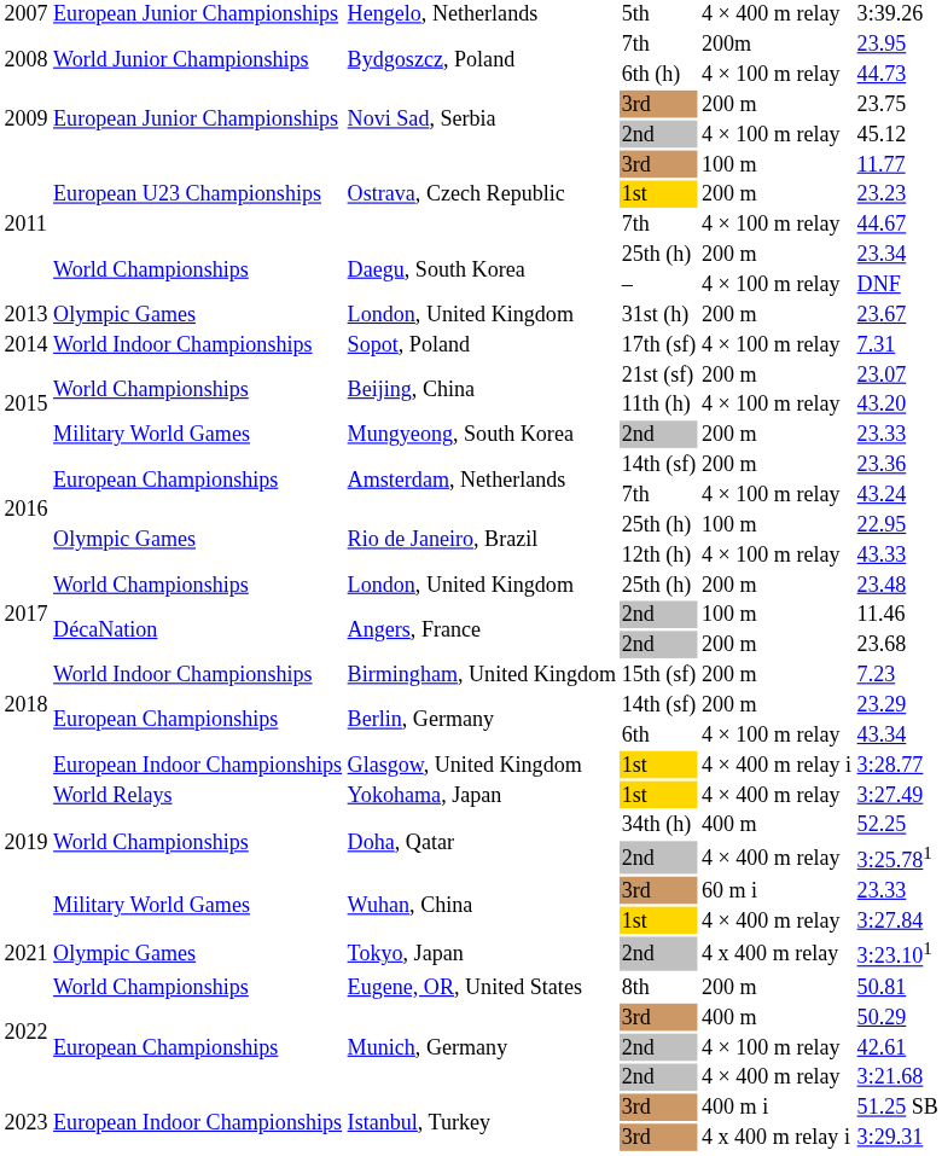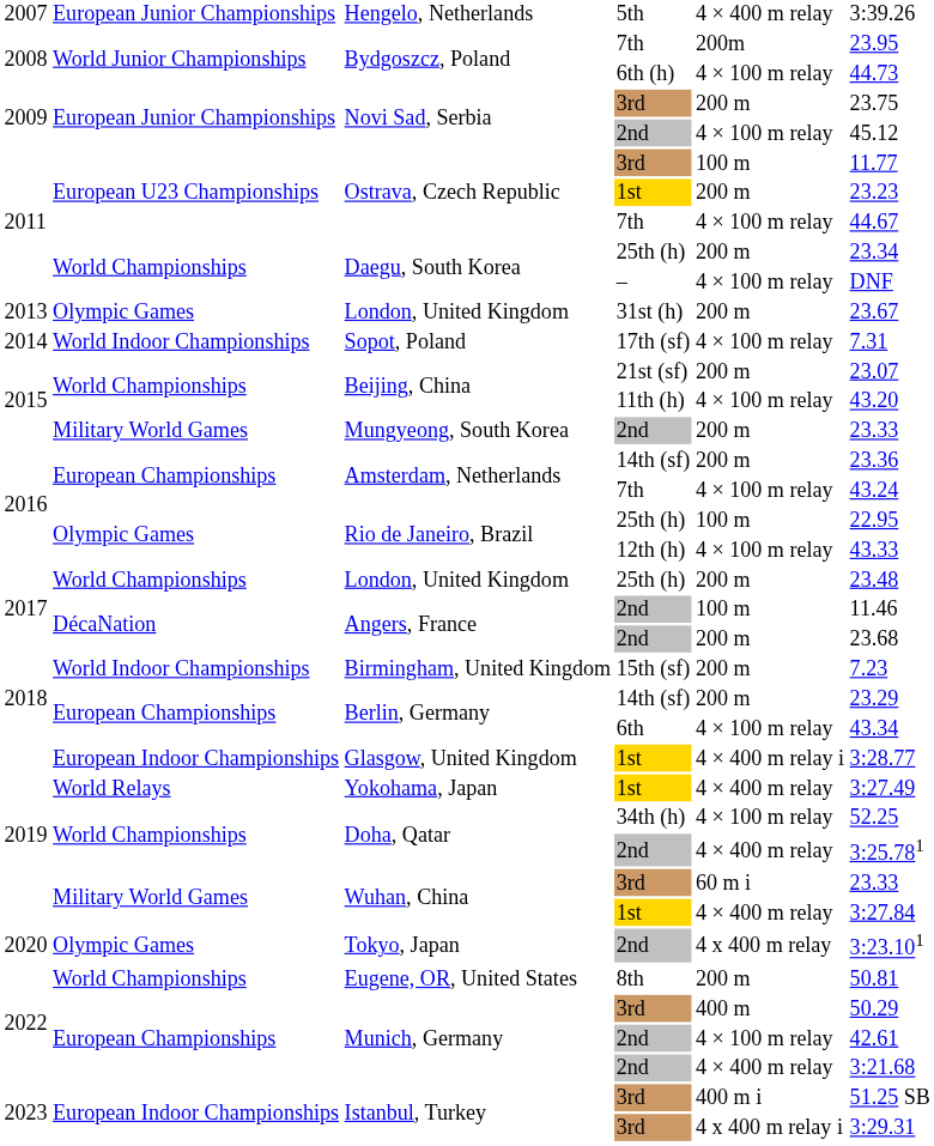 <table>
 <tr>
 <td>2007</td>
 <td><a href='#'>European Junior Championships</a></td>
 <td><a href='#'>Hengelo</a>, Netherlands</td>
 <td>5th</td>
 <td>4 × 400 m relay</td>
 <td>3:39.26</td>
 </tr>
 <tr>
 <td rowspan=2>2008</td>
 <td rowspan=2><a href='#'>World Junior Championships</a></td>
 <td rowspan=2><a href='#'>Bydgoszcz</a>, Poland</td>
 <td>7th</td>
 <td>200m</td>
 <td><a href='#'>23.95</a></td>
 </tr>
 <tr>
 <td>6th (h)</td>
 <td>4 × 100 m relay</td>
 <td><a href='#'>44.73</a></td>
 </tr>
 <tr>
 <td rowspan=2>2009</td>
 <td rowspan=2><a href='#'>European Junior Championships</a></td>
 <td rowspan=2><a href='#'>Novi Sad</a>, Serbia</td>
 <td bgcolor=cc9966>3rd</td>
 <td>200 m</td>
 <td>23.75</td>
 </tr>
 <tr>
 <td bgcolor=silver>2nd</td>
 <td>4 × 100 m relay</td>
 <td>45.12</td>
 </tr>
 <tr>
 <td rowspan=5>2011</td>
 <td rowspan=3><a href='#'>European U23 Championships</a></td>
 <td rowspan=3><a href='#'>Ostrava</a>, Czech Republic</td>
 <td bgcolor=cc9966>3rd</td>
 <td>100 m</td>
 <td><a href='#'>11.77</a></td>
 </tr>
 <tr>
 <td bgcolor=gold>1st</td>
 <td>200 m</td>
 <td><a href='#'>23.23</a></td>
 </tr>
 <tr>
 <td>7th</td>
 <td>4 × 100 m relay</td>
 <td><a href='#'>44.67</a></td>
 </tr>
 <tr>
 <td rowspan=2><a href='#'>World Championships</a></td>
 <td rowspan=2><a href='#'>Daegu</a>, South Korea</td>
 <td>25th (h)</td>
 <td>200 m</td>
 <td><a href='#'>23.34</a></td>
 </tr>
 <tr>
 <td>–</td>
 <td>4 × 100 m relay</td>
 <td><a href='#'>DNF</a></td>
 </tr>
 <tr>
 <td>2013</td>
 <td><a href='#'>Olympic Games</a></td>
 <td><a href='#'>London</a>, United Kingdom</td>
 <td>31st (h)</td>
 <td>200 m</td>
 <td><a href='#'>23.67</a></td>
 </tr>
 <tr>
 <td>2014</td>
 <td><a href='#'>World Indoor Championships</a></td>
 <td><a href='#'>Sopot</a>, Poland</td>
 <td>17th (sf)</td>
 <td>4 × 100 m relay</td>
 <td><a href='#'>7.31</a></td>
 </tr>
 <tr>
 <td rowspan=3>2015</td>
 <td rowspan=2><a href='#'>World Championships</a></td>
 <td rowspan=2><a href='#'>Beijing</a>, China</td>
 <td>21st (sf)</td>
 <td>200 m</td>
 <td><a href='#'>23.07</a></td>
 </tr>
 <tr>
 <td>11th (h)</td>
 <td>4 × 100 m relay</td>
 <td><a href='#'>43.20</a></td>
 </tr>
 <tr>
 <td><a href='#'>Military World Games</a></td>
 <td><a href='#'>Mungyeong</a>, South Korea</td>
 <td bgcolor=silver>2nd</td>
 <td>200 m</td>
 <td><a href='#'>23.33</a></td>
 </tr>
 <tr>
 <td rowspan=4>2016</td>
 <td rowspan=2><a href='#'>European Championships</a></td>
 <td rowspan=2><a href='#'>Amsterdam</a>, Netherlands</td>
 <td>14th (sf)</td>
 <td>200 m</td>
 <td><a href='#'>23.36</a></td>
 </tr>
 <tr>
 <td>7th</td>
 <td>4 × 100 m relay</td>
 <td><a href='#'>43.24</a></td>
 </tr>
 <tr>
 <td rowspan=2><a href='#'>Olympic Games</a></td>
 <td rowspan=2><a href='#'>Rio de Janeiro</a>, Brazil</td>
 <td>25th (h)</td>
 <td>100 m</td>
 <td><a href='#'>22.95</a></td>
 </tr>
 <tr>
 <td>12th (h)</td>
 <td>4 × 100 m relay</td>
 <td><a href='#'>43.33</a></td>
 </tr>
 <tr>
 <td rowspan=3>2017</td>
 <td><a href='#'>World Championships</a></td>
 <td><a href='#'>London</a>, United Kingdom</td>
 <td>25th (h)</td>
 <td>200 m</td>
 <td><a href='#'>23.48</a></td>
 </tr>
 <tr>
 <td rowspan=2><a href='#'>DécaNation</a></td>
 <td rowspan=2><a href='#'>Angers</a>, France</td>
 <td bgcolor=silver>2nd</td>
 <td>100 m</td>
 <td>11.46</td>
 </tr>
 <tr>
 <td bgcolor=silver>2nd</td>
 <td>200 m</td>
 <td>23.68</td>
 </tr>
 <tr>
 <td rowspan=3>2018</td>
 <td><a href='#'>World Indoor Championships</a></td>
 <td><a href='#'>Birmingham</a>, United Kingdom</td>
 <td>15th (sf)</td>
 <td>200 m</td>
 <td><a href='#'>7.23</a></td>
 </tr>
 <tr>
 <td rowspan=2><a href='#'>European Championships</a></td>
 <td rowspan=2><a href='#'>Berlin</a>, Germany</td>
 <td>14th (sf)</td>
 <td>200 m</td>
 <td><a href='#'>23.29</a></td>
 </tr>
 <tr>
 <td>6th</td>
 <td>4 × 100 m relay</td>
 <td><a href='#'>43.34</a></td>
 </tr>
 <tr>
 <td rowspan=6>2019</td>
 <td><a href='#'>European Indoor Championships</a></td>
 <td><a href='#'>Glasgow</a>, United Kingdom</td>
 <td bgcolor=gold>1st</td>
 <td>4 × 400 m relay i</td>
 <td><a href='#'>3:28.77</a></td>
 </tr>
 <tr>
 <td><a href='#'>World Relays</a></td>
 <td><a href='#'>Yokohama</a>, Japan</td>
 <td bgcolor=gold>1st</td>
 <td>4 × 400 m relay</td>
 <td><a href='#'>3:27.49</a></td>
 </tr>
 <tr>
 <td rowspan=2><a href='#'>World Championships</a></td>
 <td rowspan=2><a href='#'>Doha</a>, Qatar</td>
 <td>34th (h)</td>
-<td>400 m</td>
+<td>4 × 100 m relay</td>
 <td><a href='#'>52.25</a></td>
 </tr>
 <tr>
 <td bgcolor=silver>2nd</td>
 <td>4 × 400 m relay</td>
 <td><a href='#'>3:25.78</a><sup>1</sup></td>
 </tr>
 <tr>
 <td rowspan=2><a href='#'>Military World Games</a></td>
 <td rowspan=2><a href='#'>Wuhan</a>, China</td>
 <td bgcolor=cc9966>3rd</td>
 <td>60 m i</td>
 <td><a href='#'>23.33</a></td>
 </tr>
 <tr>
 <td bgcolor=gold>1st</td>
 <td>4 × 400 m relay</td>
 <td><a href='#'>3:27.84</a></td>
 </tr>
 <tr>
-<td>2021</td>
+<td>2020</td>
 <td><a href='#'>Olympic Games</a></td>
 <td><a href='#'>Tokyo</a>, Japan</td>
 <td bgcolor=silver>2nd</td>
 <td>4 x 400 m relay</td>
 <td><a href='#'>3:23.10</a><sup>1</sup></td>
 </tr>
 <tr>
 <td rowspan=4>2022</td>
 <td><a href='#'>World Championships</a></td>
 <td><a href='#'>Eugene, OR</a>, United States</td>
 <td>8th</td>
 <td>200 m</td>
 <td><a href='#'>50.81</a></td>
 </tr>
 <tr>
 <td rowspan=3><a href='#'>European Championships</a></td>
 <td rowspan=3><a href='#'>Munich</a>, Germany</td>
 <td bgcolor=cc9966>3rd</td>
 <td>400 m</td>
 <td><a href='#'>50.29</a></td>
 </tr>
 <tr>
 <td bgcolor=silver>2nd</td>
 <td>4 × 100 m relay</td>
 <td><a href='#'>42.61</a> </td>
 </tr>
 <tr>
 <td bgcolor=silver>2nd</td>
 <td>4 × 400 m relay</td>
 <td><a href='#'>3:21.68</a> </td>
 </tr>
 <tr>
 <td rowspan=2>2023</td>
 <td rowspan=2><a href='#'>European Indoor Championships</a></td>
 <td rowspan=2><a href='#'>Istanbul</a>, Turkey</td>
 <td bgcolor=cc9966>3rd</td>
 <td>400 m i</td>
 <td><a href='#'>51.25</a> SB</td>
 </tr>
 <tr>
 <td bgcolor=cc9966>3rd</td>
 <td>4 x 400 m relay i</td>
 <td><a href='#'>3:29.31</a></td>
 </tr>
 </table>
